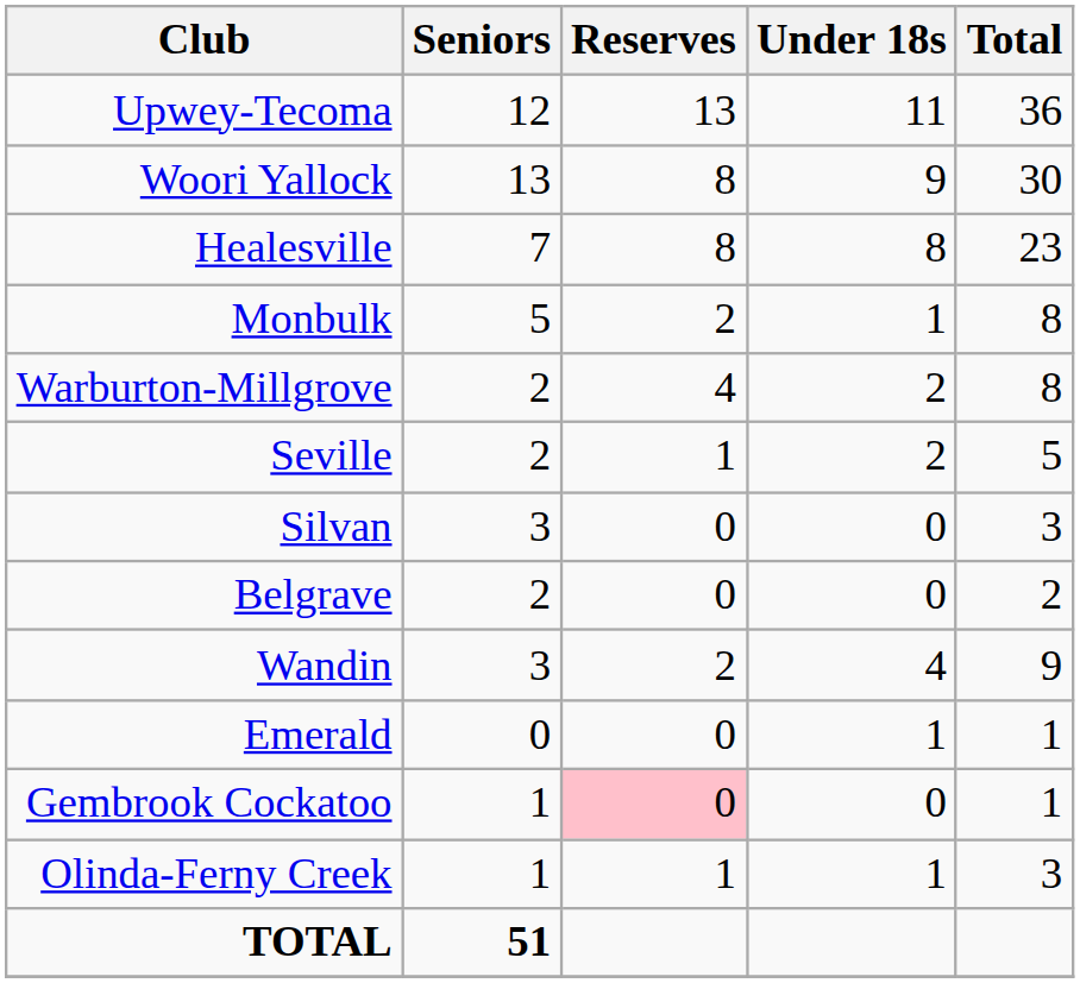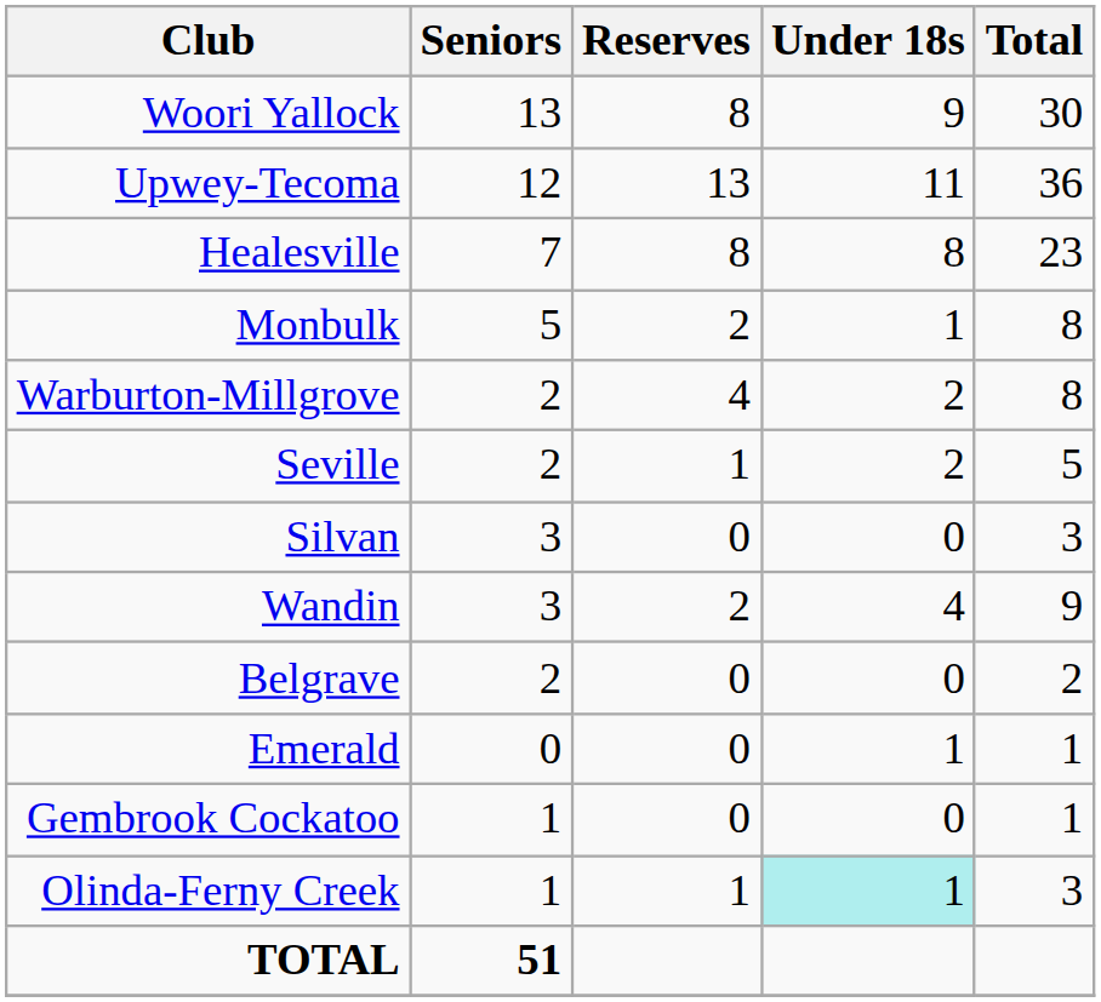 <table class="wikitable sortable" style="text-align:right;">
 <tr>
 <th>Club</th>
 <th>Seniors</th>
 <th>Reserves</th>
 <th>Under 18s</th>
 <th>Total</th>
 </tr>
 <tr>
+<td><a href='#'>Woori Yallock</a></td>
+<td>13</td>
+<td>8</td>
+<td>9</td>
+<td>30</td>
+</tr>
+<tr>
 <td><a href='#'>Upwey-Tecoma</a></td>
 <td>12</td>
 <td>13</td>
 <td>11</td>
 <td>36</td>
-</tr>
-<tr>
-<td><a href='#'>Woori Yallock</a></td>
-<td>13</td>
-<td>8</td>
-<td>9</td>
-<td>30</td>
 </tr>
 <tr>
 <td><a href='#'>Healesville</a></td>
 <td>7</td>
 <td>8</td>
 <td>8</td>
 <td>23</td>
 </tr>
 <tr>
 <td><a href='#'>Monbulk</a></td>
 <td>5</td>
 <td>2</td>
 <td>1</td>
 <td>8</td>
 </tr>
 <tr>
 <td><a href='#'>Warburton-Millgrove</a></td>
 <td>2</td>
 <td>4</td>
 <td>2</td>
 <td>8</td>
 </tr>
 <tr>
 <td><a href='#'>Seville</a></td>
 <td>2</td>
 <td>1</td>
 <td>2</td>
 <td>5</td>
 </tr>
 <tr>
 <td><a href='#'>Silvan</a></td>
 <td>3</td>
 <td>0</td>
 <td>0</td>
 <td>3</td>
 </tr>
 <tr>
+<td><a href='#'>Wandin</a></td>
+<td>3</td>
+<td>2</td>
+<td>4</td>
+<td>9</td>
+</tr>
+<tr>
 <td><a href='#'>Belgrave</a></td>
 <td>2</td>
 <td>0</td>
 <td>0</td>
 <td>2</td>
-</tr>
-<tr>
-<td><a href='#'>Wandin</a></td>
-<td>3</td>
-<td>2</td>
-<td>4</td>
-<td>9</td>
 </tr>
 <tr>
 <td><a href='#'>Emerald</a></td>
 <td>0</td>
 <td>0</td>
 <td>1</td>
 <td>1</td>
 </tr>
 <tr>
 <td><a href='#'>Gembrook Cockatoo</a></td>
 <td>1</td>
-<td style="background: pink;">0</td>
+<td>0</td>
 <td>0</td>
 <td>1</td>
 </tr>
 <tr>
 <td><a href='#'>Olinda-Ferny Creek</a></td>
 <td>1</td>
 <td>1</td>
-<td>1</td>
+<td style="background: paleturquoise;">1</td>
 <td>3</td>
 </tr>
 <tr>
 <td><strong>TOTAL</strong></td>
 <td><strong>51</strong></td>
 <td></td>
 <td></td>
 <td></td>
 </tr>
 <tr>
 </tr>
 </table>
